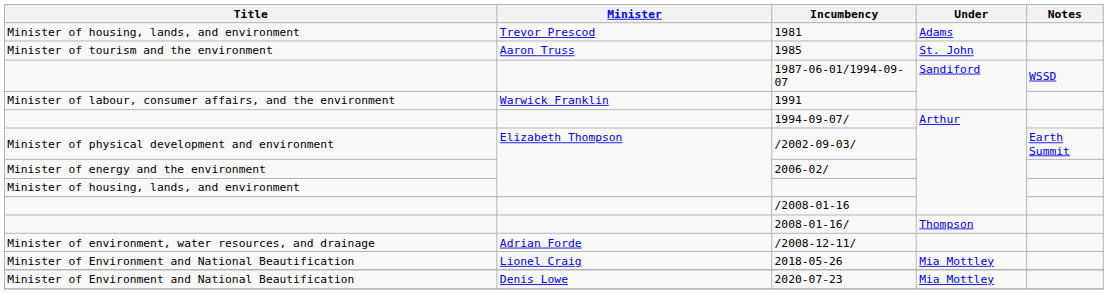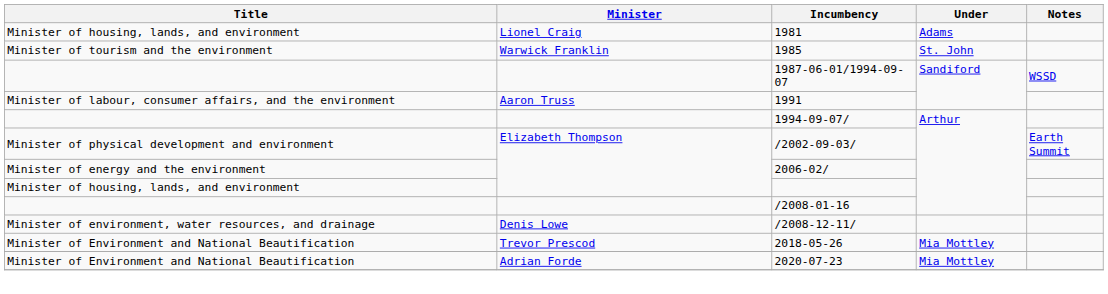 <table class="wikitable" style="width:100%;">
 <tr>
 <th>Title</th>
 <th style="width:25%;"><a href='#'>Minister</a></th>
 <th style="width:160px;">Incumbency</th>
 <th style="width:10%;">Under</th>
 <th style="width:7%;">Notes</th>
 </tr>
 <tr>
 <td>Minister of housing, lands, and environment</td>
-<td><a href='#'>Trevor Prescod</a></td>
+<td><a href='#'>Lionel Craig</a></td>
 <td>1981</td>
 <td><a href='#'>Adams</a></td>
 <td></td>
 </tr>
 <tr>
 <td>Minister of tourism and the environment</td>
-<td><a href='#'>Aaron Truss</a></td>
+<td><a href='#'>Warwick Franklin</a></td>
 <td>1985</td>
 <td><a href='#'>St. John</a></td>
 <td></td>
 </tr>
 <tr>
 <td></td>
 <td></td>
 <td>1987-06-01/1994-09-07</td>
 <td rowspan="2" style="vertical-align:top;"><a href='#'>Sandiford</a></td>
 <td><a href='#'>WSSD</a></td>
 </tr>
 <tr>
 <td>Minister of labour, consumer affairs, and the environment</td>
-<td><a href='#'>Warwick Franklin</a></td>
+<td><a href='#'>Aaron Truss</a></td>
 <td>1991</td>
 <td></td>
 </tr>
 <tr>
 <td></td>
 <td></td>
 <td>1994-09-07/</td>
 <td rowspan="5" style="vertical-align:top;"><a href='#'>Arthur</a></td>
 <td></td>
 </tr>
 <tr>
 <td>Minister of physical development and environment</td>
 <td rowspan="3" style="vertical-align:top;"><a href='#'>Elizabeth Thompson</a></td>
 <td>/2002-09-03/</td>
 <td> <a href='#'>Earth Summit</a></td>
 </tr>
 <tr>
 <td>Minister of energy and the environment</td>
 <td>2006-02/</td>
 <td></td>
 </tr>
 <tr>
 <td>Minister of housing, lands, and environment </td>
 <td></td>
 <td></td>
 </tr>
 <tr>
 <td></td>
 <td></td>
 <td>/2008-01-16</td>
 <td></td>
 </tr>
 <tr>
-<td></td>
-<td></td>
-<td>2008-01-16/</td>
-<td><a href='#'>Thompson</a></td>
-<td></td>
-</tr>
-<tr>
 <td>Minister of environment, water resources, and drainage</td>
-<td><a href='#'>Adrian Forde</a></td>
+<td><a href='#'>Denis Lowe</a></td>
 <td>/2008-12-11/</td>
 <td></td>
 <td></td>
 </tr>
 <tr>
 <td>Minister of Environment and National Beautification</td>
-<td><a href='#'>Lionel Craig</a></td>
+<td><a href='#'>Trevor Prescod</a></td>
 <td>2018-05-26</td>
 <td><a href='#'>Mia Mottley</a></td>
 <td></td>
 </tr>
 <tr>
 </tr>
 <tr>
 <td>Minister of Environment and National Beautification</td>
-<td><a href='#'>Denis Lowe</a></td>
+<td><a href='#'>Adrian Forde</a></td>
 <td>2020-07-23</td>
 <td><a href='#'>Mia Mottley</a></td>
 <td></td>
 </tr>
 <tr>
 </tr>
 </table>
